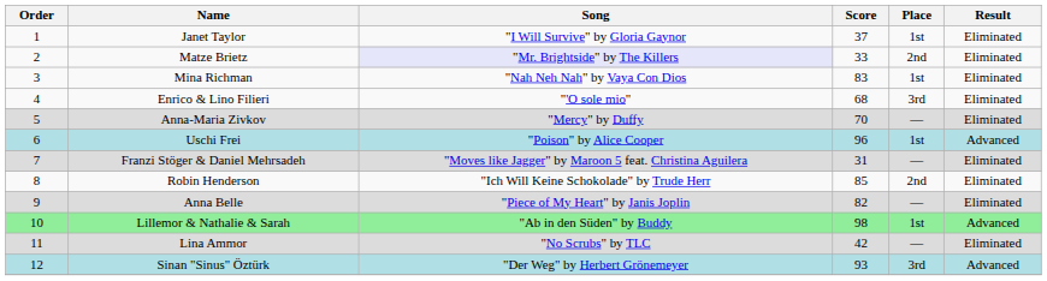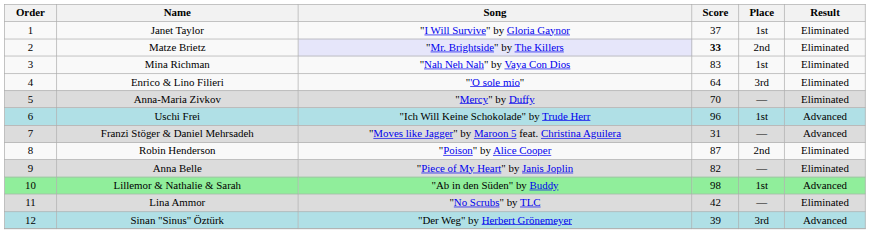 <table class="wikitable sortable collapsed" style="text-align:center; width:80%;">
 <tr style="text-align:Center; background:#cc;">
 <th>Order</th>
 <th>Name</th>
 <th>Song</th>
 <th>Score</th>
 <th>Place</th>
 <th>Result</th>
 </tr>
 <tr>
 <td>1</td>
 <td>Janet Taylor</td>
 <td>"<a href='#'>I Will Survive</a>" by <a href='#'>Gloria Gaynor</a></td>
 <td>37</td>
 <td>1st</td>
 <td>Eliminated</td>
 </tr>
 <tr>
 <td>2</td>
 <td>Matze Brietz</td>
 <td style="background: lavender;">"<a href='#'>Mr. Brightside</a>" by <a href='#'>The Killers</a></td>
-<td>33</td>
+<td><strong>33</strong></td>
 <td>2nd</td>
 <td>Eliminated</td>
 </tr>
 <tr>
 <td>3</td>
 <td>Mina Richman</td>
 <td>"<a href='#'>Nah Neh Nah</a>" by <a href='#'>Vaya Con Dios</a></td>
 <td>83</td>
 <td>1st</td>
 <td>Eliminated</td>
 </tr>
 <tr>
 <td>4</td>
 <td>Enrico & Lino Filieri</td>
 <td>"<a href='#'>'O sole mio</a>"</td>
-<td>68</td>
+<td>64</td>
 <td>3rd</td>
 <td>Eliminated</td>
 </tr>
 <tr bgcolor=DCDCDC>
 <td>5</td>
 <td>Anna-Maria Zivkov</td>
 <td>"<a href='#'>Mercy</a>" by <a href='#'>Duffy</a></td>
 <td>70</td>
 <td>—</td>
 <td>Eliminated</td>
 </tr>
 <tr bgcolor=B0E0E6>
 <td>6</td>
 <td>Uschi Frei</td>
-<td>"<a href='#'>Poison</a>" by <a href='#'>Alice Cooper</a></td>
+<td>"Ich Will Keine Schokolade" by <a href='#'>Trude Herr</a></td>
 <td>96</td>
 <td>1st</td>
 <td>Advanced</td>
 </tr>
 <tr bgcolor=DCDCDC>
 <td>7</td>
 <td>Franzi Stöger & Daniel Mehrsadeh</td>
 <td>"<a href='#'>Moves like Jagger</a>" by <a href='#'>Maroon 5</a> feat. <a href='#'>Christina Aguilera</a></td>
 <td>31</td>
 <td>—</td>
-<td>Eliminated</td>
+<td>Advanced</td>
 </tr>
 <tr>
 <td>8</td>
 <td>Robin Henderson</td>
-<td>"Ich Will Keine Schokolade" by <a href='#'>Trude Herr</a></td>
-<td>85</td>
+<td>"<a href='#'>Poison</a>" by <a href='#'>Alice Cooper</a></td>
+<td>87</td>
 <td>2nd</td>
 <td>Eliminated</td>
 </tr>
 <tr bgcolor=DCDCDC>
 <td>9</td>
 <td>Anna Belle</td>
 <td>"<a href='#'>Piece of My Heart</a>" by <a href='#'>Janis Joplin</a></td>
 <td>82</td>
 <td>—</td>
 <td>Eliminated</td>
 </tr>
 <tr bgcolor=90EE9B>
 <td>10</td>
 <td>Lillemor & Nathalie & Sarah</td>
 <td>"Ab in den Süden" by <a href='#'>Buddy</a></td>
 <td>98</td>
 <td>1st</td>
 <td>Advanced</td>
 </tr>
 <tr bgcolor=DCDCDC>
 <td>11</td>
 <td>Lina Ammor</td>
 <td>"<a href='#'>No Scrubs</a>" by <a href='#'>TLC</a></td>
 <td>42</td>
 <td>—</td>
 <td>Eliminated</td>
 </tr>
 <tr bgcolor=B0E0E6>
 <td>12</td>
 <td>Sinan "Sinus" Öztürk</td>
 <td>"Der Weg" by <a href='#'>Herbert Grönemeyer</a></td>
-<td>93</td>
+<td>39</td>
 <td>3rd</td>
 <td>Advanced</td>
 </tr>
 <tr>
 </tr>
 </table>
